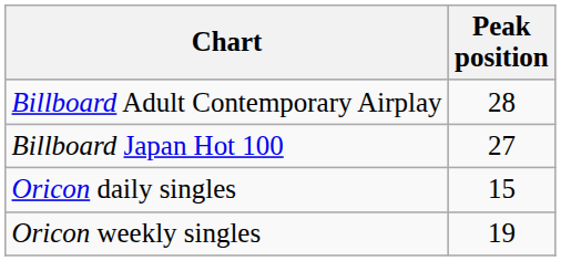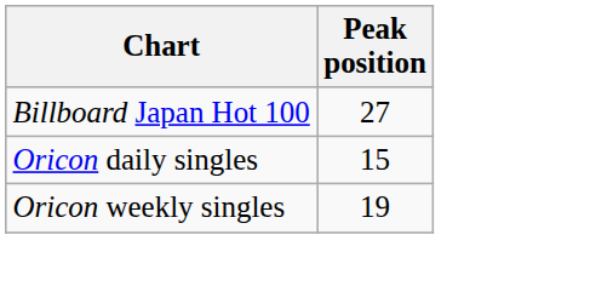 <table class="wikitable">
 <tr>
 <th>Chart</th>
 <th>Peak<br>position</th>
-</tr>
-<tr>
-<td><em><a href='#'>Billboard</a></em> Adult Contemporary Airplay</td>
-<td align="center">28</td>
 </tr>
 <tr>
 <td><em>Billboard</em> <a href='#'>Japan Hot 100</a></td>
 <td align="center">27</td>
 </tr>
 <tr>
 <td><em><a href='#'>Oricon</a></em> daily singles</td>
 <td align="center">15</td>
 </tr>
 <tr>
 <td><em>Oricon</em> weekly singles</td>
 <td align="center">19</td>
 </tr>
 </table>
